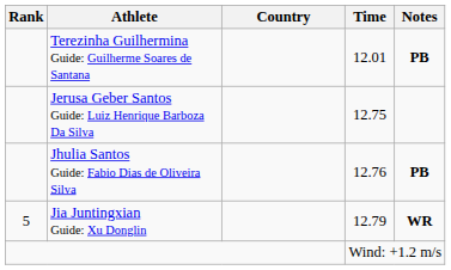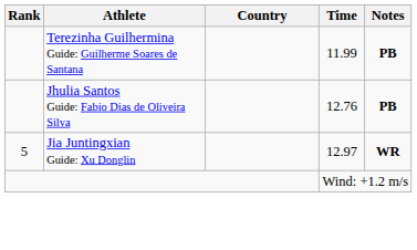 <table class="wikitable sortable" style="text-align:center">
 <tr>
 <th>Rank</th>
 <th style="width:180px">Athlete</th>
 <th style="width:125px">Country</th>
 <th>Time</th>
 <th>Notes</th>
 </tr>
 <tr>
 <td></td>
 <td style="text-align:left;"><a href='#'>Terezinha Guilhermina</a><br><small>Guide: <a href='#'>Guilherme Soares de Santana</a></small></td>
 <td style="text-align:left;"></td>
-<td>12.01</td>
+<td>11.99</td>
 <td><strong>PB</strong></td>
-</tr>
-<tr>
-<td></td>
-<td style="text-align:left;"><a href='#'>Jerusa Geber Santos</a><br><small>Guide: <a href='#'>Luiz Henrique Barboza Da Silva</a></small></td>
-<td style="text-align:left;"></td>
-<td>12.75</td>
-<td></td>
 </tr>
 <tr>
 <td></td>
 <td style="text-align:left;"><a href='#'>Jhulia Santos</a><br><small>Guide: <a href='#'>Fabio Dias de Oliveira Silva</a></small></td>
 <td style="text-align:left;"></td>
 <td>12.76</td>
 <td><strong>PB</strong></td>
 </tr>
 <tr>
 <td>5</td>
 <td style="text-align:left;"><a href='#'>Jia Juntingxian</a><br><small>Guide: <a href='#'>Xu Donglin</a></small></td>
 <td style="text-align:left;"></td>
-<td>12.79</td>
+<td>12.97</td>
 <td><strong>WR</strong></td>
 </tr>
 <tr class="sortbottom">
 <td colspan="3"></td>
 <td colspan="2">Wind: +1.2 m/s</td>
 </tr>
 </table>
